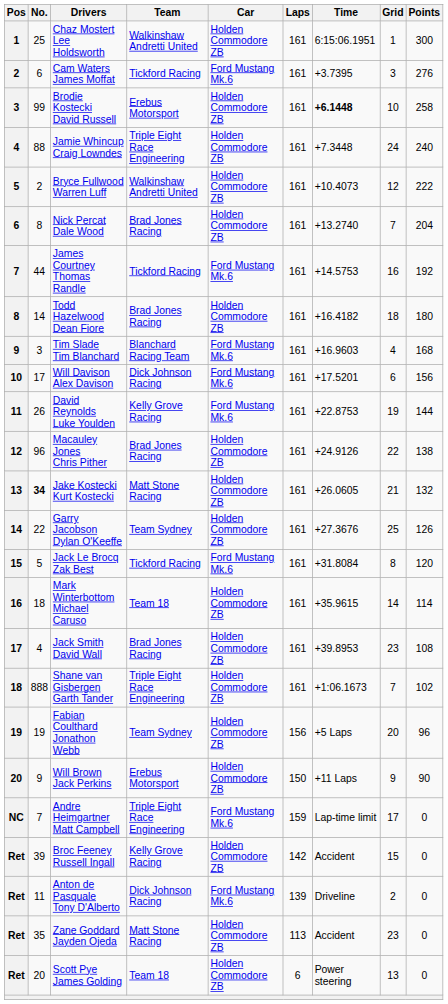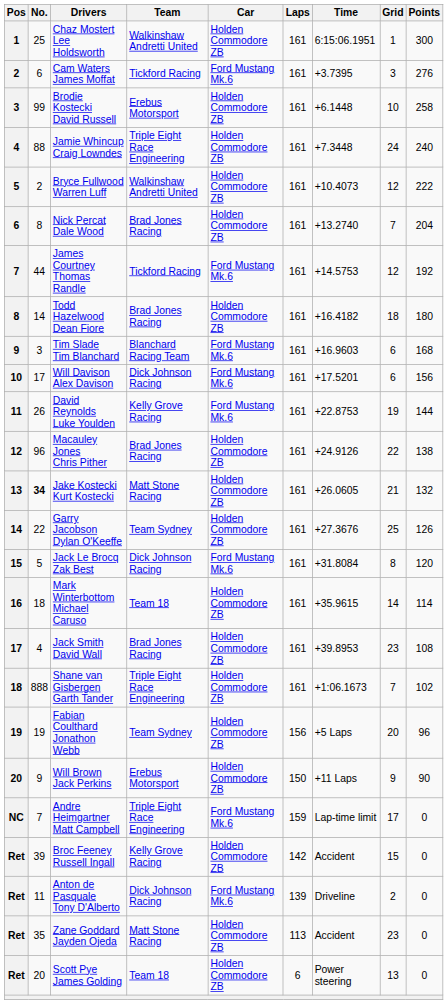 <table class="wikitable" style=font-size:90%;>
 <tr>
 <th>Pos</th>
 <th>No.</th>
 <th>Drivers</th>
 <th>Team</th>
 <th>Car</th>
 <th>Laps</th>
 <th>Time</th>
 <th>Grid</th>
 <th>Points</th>
 </tr>
 <tr>
 <th>1</th>
 <td align=center>25</td>
 <td> <a href='#'>Chaz Mostert</a><br> <a href='#'>Lee Holdsworth</a></td>
 <td><a href='#'>Walkinshaw Andretti United</a></td>
 <td><a href='#'>Holden Commodore ZB</a></td>
 <td align=center>161</td>
 <td>6:15:06.1951</td>
 <td align=center>1</td>
 <td align=center>300</td>
 </tr>
 <tr>
 <th>2</th>
 <td align=center>6</td>
 <td> <a href='#'>Cam Waters</a><br> <a href='#'>James Moffat</a></td>
 <td><a href='#'>Tickford Racing</a></td>
 <td><a href='#'>Ford Mustang Mk.6</a></td>
 <td align=center>161</td>
 <td>+3.7395</td>
 <td align=center>3</td>
 <td align=center>276</td>
 </tr>
 <tr>
 <th>3</th>
 <td align=center>99</td>
 <td> <a href='#'>Brodie Kostecki</a><br> <a href='#'>David Russell</a></td>
 <td><a href='#'>Erebus Motorsport</a></td>
 <td><a href='#'>Holden Commodore ZB</a></td>
 <td align=center>161</td>
-<td><strong>+6.1448</strong></td>
+<td>+6.1448</td>
 <td align=center>10</td>
 <td align=center>258</td>
 </tr>
 <tr>
 <th>4</th>
 <td align=center>88</td>
 <td> <a href='#'>Jamie Whincup</a><br> <a href='#'>Craig Lowndes</a></td>
 <td><a href='#'>Triple Eight Race Engineering</a></td>
 <td><a href='#'>Holden Commodore ZB</a></td>
 <td align=center>161</td>
 <td>+7.3448</td>
 <td align=center>24</td>
 <td align=center>240</td>
 </tr>
 <tr>
 <th>5</th>
 <td align=center>2</td>
 <td> <a href='#'>Bryce Fullwood</a><br> <a href='#'>Warren Luff</a></td>
 <td><a href='#'>Walkinshaw Andretti United</a></td>
 <td><a href='#'>Holden Commodore ZB</a></td>
 <td align=center>161</td>
 <td>+10.4073</td>
 <td align=center>12</td>
 <td align=center>222</td>
 </tr>
 <tr>
 <th>6</th>
 <td align=center>8</td>
 <td> <a href='#'>Nick Percat</a><br> <a href='#'>Dale Wood</a></td>
 <td><a href='#'>Brad Jones Racing</a></td>
 <td><a href='#'>Holden Commodore ZB</a></td>
 <td align=center>161</td>
 <td>+13.2740</td>
 <td align=center>7</td>
 <td align=center>204</td>
 </tr>
 <tr>
 <th>7</th>
 <td align=center>44</td>
 <td> <a href='#'>James Courtney</a><br> <a href='#'>Thomas Randle</a></td>
 <td><a href='#'>Tickford Racing</a></td>
 <td><a href='#'>Ford Mustang Mk.6</a></td>
 <td align=center>161</td>
 <td>+14.5753</td>
-<td align=center>16</td>
+<td align=center>12</td>
 <td align=center>192</td>
 </tr>
 <tr>
 <th>8</th>
 <td align=center>14</td>
 <td> <a href='#'>Todd Hazelwood</a><br> <a href='#'>Dean Fiore</a></td>
 <td><a href='#'>Brad Jones Racing</a></td>
 <td><a href='#'>Holden Commodore ZB</a></td>
 <td align=center>161</td>
 <td>+16.4182</td>
 <td align=center>18</td>
 <td align=center>180</td>
 </tr>
 <tr>
 <th>9</th>
 <td align=center>3</td>
 <td> <a href='#'>Tim Slade</a><br> <a href='#'>Tim Blanchard</a></td>
 <td><a href='#'>Blanchard Racing Team</a></td>
 <td><a href='#'>Ford Mustang Mk.6</a></td>
 <td align=center>161</td>
 <td>+16.9603</td>
-<td align=center>4</td>
+<td align=center>6</td>
 <td align=center>168</td>
 </tr>
 <tr>
 <th>10</th>
 <td align=center>17</td>
 <td> <a href='#'>Will Davison</a><br> <a href='#'>Alex Davison</a></td>
 <td><a href='#'>Dick Johnson Racing</a></td>
 <td><a href='#'>Ford Mustang Mk.6</a></td>
 <td align=center>161</td>
 <td>+17.5201</td>
 <td align=center>6</td>
 <td align=center>156</td>
 </tr>
 <tr>
 <th>11</th>
 <td align=center>26</td>
 <td> <a href='#'>David Reynolds</a><br> <a href='#'>Luke Youlden</a></td>
 <td><a href='#'>Kelly Grove Racing</a></td>
 <td><a href='#'>Ford Mustang Mk.6</a></td>
 <td align=center>161</td>
 <td>+22.8753</td>
 <td align=center>19</td>
 <td align=center>144</td>
 </tr>
 <tr>
 <th>12</th>
 <td align=center>96</td>
 <td> <a href='#'>Macauley Jones</a><br> <a href='#'>Chris Pither</a></td>
 <td><a href='#'>Brad Jones Racing</a></td>
 <td><a href='#'>Holden Commodore ZB</a></td>
 <td align=center>161</td>
 <td>+24.9126</td>
 <td align=center>22</td>
 <td align=center>138</td>
 </tr>
 <tr>
 <th>13</th>
 <td align=center><strong>34</strong></td>
 <td> <a href='#'>Jake Kostecki</a><br> <a href='#'>Kurt Kostecki</a></td>
 <td><a href='#'>Matt Stone Racing</a></td>
 <td><a href='#'>Holden Commodore ZB</a></td>
 <td align=center>161</td>
 <td>+26.0605</td>
 <td align=center>21</td>
 <td align=center>132</td>
 </tr>
 <tr>
 <th>14</th>
 <td align=center>22</td>
 <td> <a href='#'>Garry Jacobson</a><br> <a href='#'>Dylan O'Keeffe</a></td>
 <td><a href='#'>Team Sydney</a></td>
 <td><a href='#'>Holden Commodore ZB</a></td>
 <td align=center>161</td>
 <td>+27.3676</td>
 <td align=center>25</td>
 <td align=center>126</td>
 </tr>
 <tr>
 <th>15</th>
 <td align=center>5</td>
 <td> <a href='#'>Jack Le Brocq</a><br> <a href='#'>Zak Best</a></td>
-<td><a href='#'>Tickford Racing</a></td>
+<td><a href='#'>Dick Johnson Racing</a></td>
 <td><a href='#'>Ford Mustang Mk.6</a></td>
 <td align=center>161</td>
 <td>+31.8084</td>
 <td align=center>8</td>
 <td align=center>120</td>
 </tr>
 <tr>
 <th>16</th>
 <td align=center>18</td>
 <td> <a href='#'>Mark Winterbottom</a><br> <a href='#'>Michael Caruso</a></td>
 <td><a href='#'>Team 18</a></td>
 <td><a href='#'>Holden Commodore ZB</a></td>
 <td align=center>161</td>
 <td>+35.9615</td>
 <td align=center>14</td>
 <td align=center>114</td>
 </tr>
 <tr>
 <th>17</th>
 <td align=center>4</td>
 <td> <a href='#'>Jack Smith</a><br> <a href='#'>David Wall</a></td>
 <td><a href='#'>Brad Jones Racing</a></td>
 <td><a href='#'>Holden Commodore ZB</a></td>
 <td align=center>161</td>
 <td>+39.8953</td>
 <td align=center>23</td>
 <td align=center>108</td>
 </tr>
 <tr>
 <th>18</th>
 <td align=center>888</td>
 <td> <a href='#'>Shane van Gisbergen</a><br> <a href='#'>Garth Tander</a></td>
 <td><a href='#'>Triple Eight Race Engineering</a></td>
 <td><a href='#'>Holden Commodore ZB</a></td>
 <td align=center>161</td>
 <td>+1:06.1673</td>
 <td align=center>7</td>
 <td align=center>102</td>
 </tr>
 <tr>
 <th>19</th>
 <td align=center>19</td>
 <td> <a href='#'>Fabian Coulthard</a><br> <a href='#'>Jonathon Webb</a></td>
 <td><a href='#'>Team Sydney</a></td>
 <td><a href='#'>Holden Commodore ZB</a></td>
 <td align=center>156</td>
 <td>+5 Laps</td>
 <td align=center>20</td>
 <td align=center>96</td>
 </tr>
 <tr>
 <th>20</th>
 <td align=center>9</td>
 <td> <a href='#'>Will Brown</a><br> <a href='#'>Jack Perkins</a></td>
 <td><a href='#'>Erebus Motorsport</a></td>
 <td><a href='#'>Holden Commodore ZB</a></td>
 <td align=center>150</td>
 <td>+11 Laps</td>
 <td align=center>9</td>
 <td align=center>90</td>
 </tr>
 <tr>
 <th>NC</th>
 <td align=center>7</td>
 <td> <a href='#'>Andre Heimgartner</a><br> <a href='#'>Matt Campbell</a></td>
 <td><a href='#'>Triple Eight Race Engineering</a></td>
 <td><a href='#'>Ford Mustang Mk.6</a></td>
 <td align=center>159</td>
 <td>Lap-time limit</td>
 <td align=center>17</td>
 <td align=center>0</td>
 </tr>
 <tr>
 <th>Ret</th>
 <td align=center>39</td>
 <td> <a href='#'>Broc Feeney</a><br> <a href='#'>Russell Ingall</a></td>
 <td><a href='#'>Kelly Grove Racing</a></td>
 <td><a href='#'>Holden Commodore ZB</a></td>
 <td align=center>142</td>
 <td>Accident</td>
 <td align=center>15</td>
 <td align=center>0</td>
 </tr>
 <tr>
 <th>Ret</th>
 <td align=center>11</td>
 <td> <a href='#'>Anton de Pasquale</a><br> <a href='#'>Tony D'Alberto</a></td>
 <td><a href='#'>Dick Johnson Racing</a></td>
 <td><a href='#'>Ford Mustang Mk.6</a></td>
 <td align=center>139</td>
 <td>Driveline</td>
 <td align=center>2</td>
 <td align=center>0</td>
 </tr>
 <tr>
 <th>Ret</th>
 <td align=center>35</td>
 <td> <a href='#'>Zane Goddard</a><br> <a href='#'>Jayden Ojeda</a></td>
 <td><a href='#'>Matt Stone Racing</a></td>
 <td><a href='#'>Holden Commodore ZB</a></td>
 <td align=center>113</td>
 <td>Accident</td>
 <td align=center>23</td>
 <td align=center>0</td>
 </tr>
 <tr>
 <th>Ret</th>
 <td align="center">20</td>
 <td> <a href='#'>Scott Pye</a><br> <a href='#'>James Golding</a></td>
 <td><a href='#'>Team 18</a></td>
 <td><a href='#'>Holden Commodore ZB</a></td>
 <td align="center">6</td>
 <td>Power steering</td>
 <td align="center">13</td>
 <td align="center">0</td>
 </tr>
 <tr>
 <th colspan=10></th>
 </tr>
 </table>
